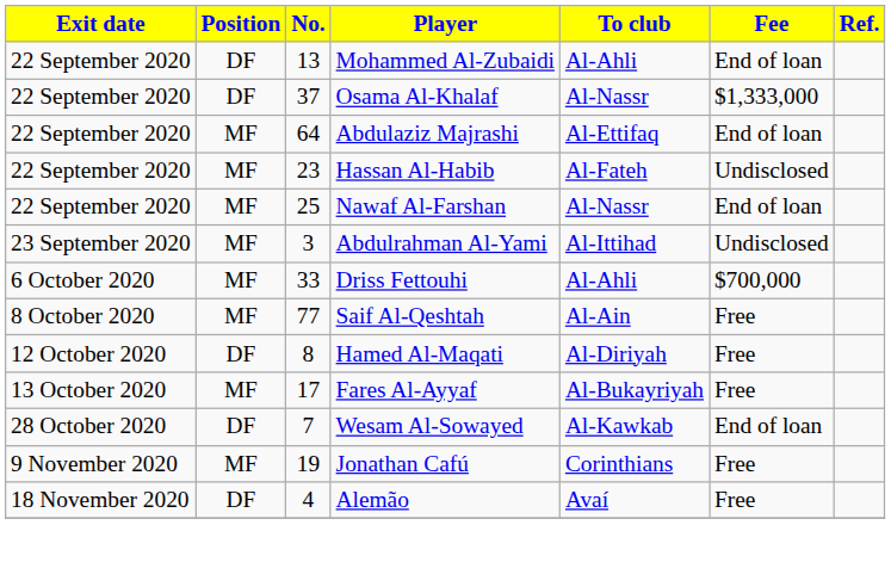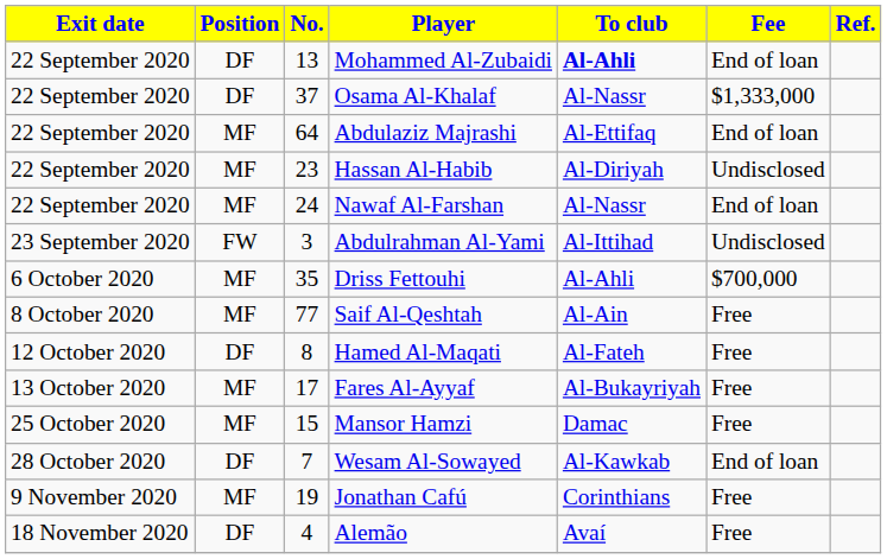 <table class="wikitable sortable">
 <tr>
 <th style="background:yellow; color:blue;"><strong>Exit date</strong></th>
 <th style="background:yellow; color:blue;"><strong>Position</strong></th>
 <th style="background:yellow; color:blue;"><strong>No.</strong></th>
 <th style="background:yellow; color:blue;"><strong>Player</strong></th>
 <th style="background:yellow; color:blue;"><strong>To club</strong></th>
 <th style="background:yellow; color:blue;"><strong>Fee</strong></th>
 <th style="background:yellow; color:blue;"><strong>Ref.</strong></th>
 </tr>
 <tr>
 <td>22 September 2020</td>
 <td style="text-align:center;">DF</td>
 <td style="text-align:center;">13</td>
 <td style="text-align:left;"> <a href='#'>Mohammed Al-Zubaidi</a></td>
-<td style="text-align:left;"> <a href='#'>Al-Ahli</a></td>
+<td style="text-align:left;"><strong> <a href='#'>Al-Ahli</a></strong></td>
 <td>End of loan</td>
 <td></td>
 </tr>
 <tr>
 <td>22 September 2020</td>
 <td style="text-align:center;">DF</td>
 <td style="text-align:center;">37</td>
 <td style="text-align:left;"> <a href='#'>Osama Al-Khalaf</a></td>
 <td style="text-align:left;"> <a href='#'>Al-Nassr</a></td>
 <td>$1,333,000</td>
 <td></td>
 </tr>
 <tr>
 <td>22 September 2020</td>
 <td style="text-align:center;">MF</td>
 <td style="text-align:center;">64</td>
 <td style="text-align:left;"> <a href='#'>Abdulaziz Majrashi</a></td>
 <td style="text-align:left;"> <a href='#'>Al-Ettifaq</a></td>
 <td>End of loan</td>
 <td></td>
 </tr>
 <tr>
 <td>22 September 2020</td>
 <td style="text-align:center;">MF</td>
 <td style="text-align:center;">23</td>
 <td style="text-align:left;"> <a href='#'>Hassan Al-Habib</a></td>
-<td style="text-align:left;"> <a href='#'>Al-Fateh</a></td>
+<td style="text-align:left;"> <a href='#'>Al-Diriyah</a></td>
 <td>Undisclosed</td>
 <td></td>
 </tr>
 <tr>
 <td>22 September 2020</td>
 <td style="text-align:center;">MF</td>
-<td style="text-align:center;">25</td>
+<td style="text-align:center;">24</td>
 <td style="text-align:left;"> <a href='#'>Nawaf Al-Farshan</a></td>
 <td style="text-align:left;"> <a href='#'>Al-Nassr</a></td>
 <td>End of loan</td>
 <td></td>
 </tr>
 <tr>
 <td>23 September 2020</td>
-<td style="text-align:center;">MF</td>
+<td style="text-align:center;">FW</td>
 <td style="text-align:center;">3</td>
 <td style="text-align:left;"> <a href='#'>Abdulrahman Al-Yami</a></td>
 <td style="text-align:left;"> <a href='#'>Al-Ittihad</a></td>
 <td>Undisclosed</td>
 <td></td>
 </tr>
 <tr>
 <td>6 October 2020</td>
 <td style="text-align:center;">MF</td>
-<td style="text-align:center;">33</td>
+<td style="text-align:center;">35</td>
 <td style="text-align:left;"> <a href='#'>Driss Fettouhi</a></td>
 <td style="text-align:left;"> <a href='#'>Al-Ahli</a></td>
 <td>$700,000</td>
 <td></td>
 </tr>
 <tr>
 <td>8 October 2020</td>
 <td style="text-align:center;">MF</td>
 <td style="text-align:center;">77</td>
 <td style="text-align:left;"> <a href='#'>Saif Al-Qeshtah</a></td>
 <td style="text-align:left;"> <a href='#'>Al-Ain</a></td>
 <td>Free</td>
 <td></td>
 </tr>
 <tr>
 <td>12 October 2020</td>
 <td style="text-align:center;">DF</td>
 <td style="text-align:center;">8</td>
 <td style="text-align:left;"> <a href='#'>Hamed Al-Maqati</a></td>
-<td style="text-align:left;"> <a href='#'>Al-Diriyah</a></td>
+<td style="text-align:left;"> <a href='#'>Al-Fateh</a></td>
 <td>Free</td>
 <td></td>
 </tr>
 <tr>
 <td>13 October 2020</td>
 <td style="text-align:center;">MF</td>
 <td style="text-align:center;">17</td>
 <td style="text-align:left;"> <a href='#'>Fares Al-Ayyaf</a></td>
 <td style="text-align:left;"> <a href='#'>Al-Bukayriyah</a></td>
+<td>Free</td>
+<td></td>
+</tr>
+<tr>
+<td>25 October 2020</td>
+<td style="text-align:center;">MF</td>
+<td style="text-align:center;">15</td>
+<td style="text-align:left;"> <a href='#'>Mansor Hamzi</a></td>
+<td style="text-align:left;"> <a href='#'>Damac</a></td>
 <td>Free</td>
 <td></td>
 </tr>
 <tr>
 <td>28 October 2020</td>
 <td style="text-align:center;">DF</td>
 <td style="text-align:center;">7</td>
 <td style="text-align:left;"> <a href='#'>Wesam Al-Sowayed</a></td>
 <td style="text-align:left;"> <a href='#'>Al-Kawkab</a></td>
 <td>End of loan</td>
 <td></td>
 </tr>
 <tr>
 <td>9 November 2020</td>
 <td style="text-align:center;">MF</td>
 <td style="text-align:center;">19</td>
 <td style="text-align:left;"> <a href='#'>Jonathan Cafú</a></td>
 <td style="text-align:left;"> <a href='#'>Corinthians</a></td>
 <td>Free</td>
 <td></td>
 </tr>
 <tr>
 <td>18 November 2020</td>
 <td style="text-align:center;">DF</td>
 <td style="text-align:center;">4</td>
 <td style="text-align:left;"> <a href='#'>Alemão</a></td>
 <td style="text-align:left;"> <a href='#'>Avaí</a></td>
 <td>Free</td>
 <td></td>
 </tr>
 <tr>
 </tr>
 </table>
